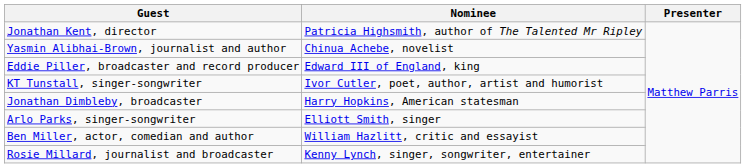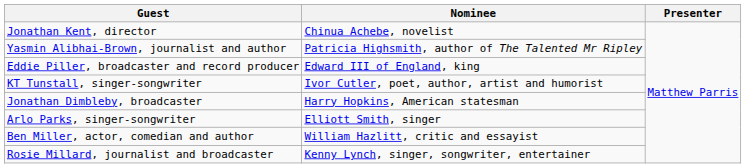 <table class="wikitable">
 <tr>
 <th>Guest</th>
 <th>Nominee</th>
 <th>Presenter</th>
 </tr>
 <tr>
 <td><a href='#'>Jonathan Kent</a>, director</td>
-<td><a href='#'>Patricia Highsmith</a>, author of <em>The Talented Mr Ripley</em></td>
+<td><a href='#'>Chinua Achebe</a>, novelist</td>
 <td rowspan="8"><a href='#'>Matthew Parris</a></td>
 </tr>
 <tr>
 <td><a href='#'>Yasmin Alibhai-Brown</a>, journalist and author</td>
-<td><a href='#'>Chinua Achebe</a>, novelist</td>
+<td><a href='#'>Patricia Highsmith</a>, author of <em>The Talented Mr Ripley</em></td>
 </tr>
 <tr>
 <td><a href='#'>Eddie Piller</a>, broadcaster and record producer</td>
 <td><a href='#'>Edward III of England</a>, king</td>
 </tr>
 <tr>
 <td><a href='#'>KT Tunstall</a>, singer-songwriter</td>
 <td><a href='#'>Ivor Cutler</a>, poet, author, artist and humorist</td>
 </tr>
 <tr>
 <td><a href='#'>Jonathan Dimbleby</a>, broadcaster</td>
 <td><a href='#'>Harry Hopkins</a>, American statesman</td>
 </tr>
 <tr>
 <td><a href='#'>Arlo Parks</a>, singer-songwriter</td>
 <td><a href='#'>Elliott Smith</a>, singer</td>
 </tr>
 <tr>
 <td><a href='#'>Ben Miller</a>, actor, comedian and author</td>
 <td><a href='#'>William Hazlitt</a>, critic and essayist</td>
 </tr>
 <tr>
 <td><a href='#'>Rosie Millard</a>, journalist and broadcaster</td>
 <td><a href='#'>Kenny Lynch</a>, singer, songwriter, entertainer</td>
 </tr>
 </table>
